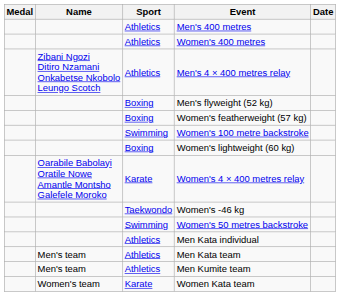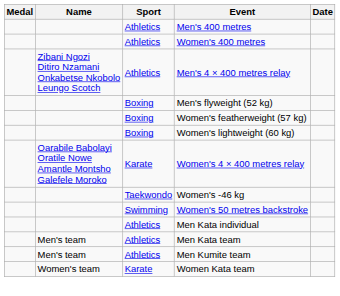 <table class="wikitable sortable" style="font-size:95%">
 <tr>
 <th>Medal</th>
 <th>Name</th>
 <th>Sport</th>
 <th>Event</th>
 <th>Date</th>
 </tr>
 <tr>
 <td></td>
 <td></td>
 <td><a href='#'>Athletics</a></td>
 <td><a href='#'>Men's 400 metres</a></td>
 <td></td>
 </tr>
 <tr>
 <td></td>
 <td></td>
 <td><a href='#'>Athletics</a></td>
 <td><a href='#'>Women's 400 metres</a></td>
 <td></td>
 </tr>
 <tr>
 <td></td>
 <td><a href='#'>Zibani Ngozi</a><br><a href='#'>Ditiro Nzamani</a><br><a href='#'>Onkabetse Nkobolo</a><br><a href='#'>Leungo Scotch</a></td>
 <td><a href='#'>Athletics</a></td>
 <td><a href='#'>Men's 4 × 400 metres relay</a></td>
 <td></td>
 </tr>
 <tr>
 <td></td>
 <td></td>
 <td><a href='#'>Boxing</a></td>
 <td>Men's flyweight (52 kg)</td>
 <td></td>
 </tr>
 <tr>
 <td></td>
 <td></td>
 <td><a href='#'>Boxing</a></td>
 <td>Women's featherweight (57 kg)</td>
-<td></td>
-</tr>
-<tr>
-<td></td>
-<td></td>
-<td><a href='#'>Swimming</a></td>
-<td><a href='#'>Women's 100 metre backstroke</a></td>
 <td></td>
 </tr>
 <tr>
 <td></td>
 <td></td>
 <td><a href='#'>Boxing</a></td>
 <td>Women's lightweight (60 kg)</td>
 <td></td>
 </tr>
 <tr>
 <td></td>
 <td><a href='#'>Oarabile Babolayi</a><br><a href='#'>Oratile Nowe</a><br><a href='#'>Amantle Montsho</a><br><a href='#'>Galefele Moroko</a></td>
 <td><a href='#'>Karate</a></td>
 <td><a href='#'>Women's 4 × 400 metres relay</a></td>
 <td></td>
 </tr>
 <tr>
 <td></td>
 <td></td>
 <td><a href='#'>Taekwondo</a></td>
 <td>Women's -46 kg</td>
 <td></td>
 </tr>
 <tr>
 <td></td>
 <td></td>
 <td><a href='#'>Swimming</a></td>
 <td><a href='#'>Women's 50 metres backstroke</a></td>
 <td></td>
 </tr>
 <tr>
 <td></td>
 <td></td>
 <td><a href='#'>Athletics</a></td>
 <td>Men Kata individual</td>
 <td></td>
 </tr>
 <tr>
 <td></td>
 <td>Men's team</td>
 <td><a href='#'>Athletics</a></td>
 <td>Men Kata team</td>
 <td></td>
 </tr>
 <tr>
 <td></td>
 <td>Men's team</td>
 <td><a href='#'>Athletics</a></td>
 <td>Men Kumite team</td>
 <td></td>
 </tr>
 <tr>
 <td></td>
 <td>Women's team</td>
 <td><a href='#'>Karate</a></td>
 <td>Women Kata team</td>
 <td></td>
 </tr>
 </table>
